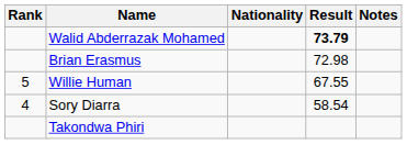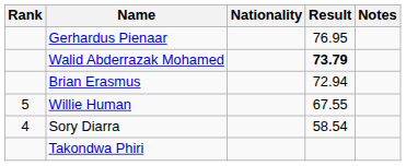 <table class="wikitable sortable" style="text-align:center">
 <tr>
 <th>Rank</th>
 <th>Name</th>
 <th>Nationality</th>
 <th>Result</th>
 <th>Notes</th>
+</tr>
+<tr>
+<td></td>
+<td align=left><a href='#'>Gerhardus Pienaar</a></td>
+<td align=left></td>
+<td>76.95</td>
+<td></td>
 </tr>
 <tr>
 <td></td>
 <td align=left><a href='#'>Walid Abderrazak Mohamed</a></td>
 <td align=left></td>
 <td><strong>73.79</strong></td>
 <td></td>
 </tr>
 <tr>
 <td></td>
 <td align=left><a href='#'>Brian Erasmus</a></td>
 <td align=left></td>
-<td>72.98</td>
+<td>72.94</td>
 <td></td>
 </tr>
 <tr>
 <td>5</td>
 <td align=left><a href='#'>Willie Human</a></td>
 <td align=left></td>
 <td>67.55</td>
 <td></td>
 </tr>
 <tr>
 <td>4</td>
 <td align=left>Sory Diarra</td>
 <td align=left></td>
 <td>58.54</td>
 <td></td>
 </tr>
 <tr>
 <td></td>
 <td align=left><a href='#'>Takondwa Phiri</a></td>
 <td align=left></td>
 <td></td>
 <td></td>
 </tr>
 </table>
